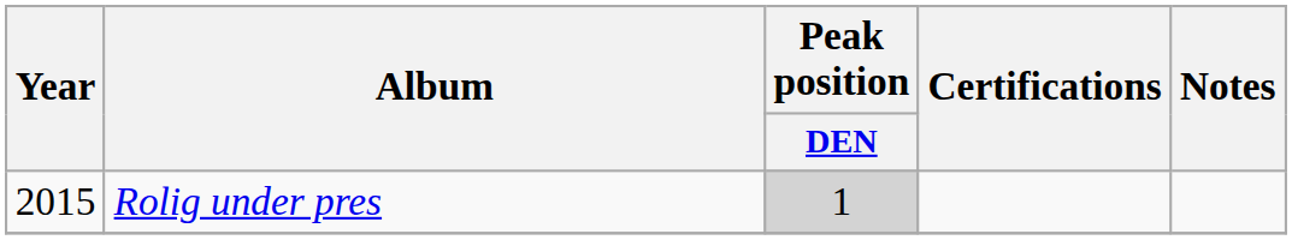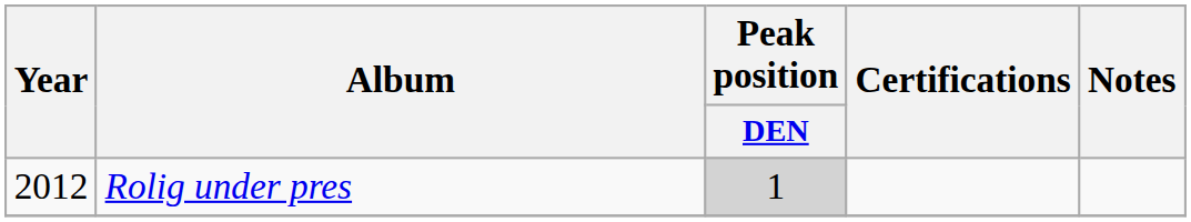 <table class="wikitable plainrowheaders" style="text-align:center;">
 <tr>
 <th scope="col" rowspan="2">Year</th>
 <th scope="col" rowspan="2" style="width:16em;">Album</th>
 <th scope="col">Peak position</th>
 <th scope="col" rowspan="2">Certifications</th>
 <th scope="col" rowspan="2">Notes</th>
 </tr>
 <tr>
 <th scope="col" style="width:3em;font-size:85%;"><a href='#'>DEN</a></th>
 </tr>
 <tr>
-<td>2015</td>
+<td>2012</td>
 <td style="text-align:left;"><em><a href='#'>Rolig under pres</a></em></td>
 <td style="background: lightgrey;">1</td>
 <td style="text-align:left;"></td>
 <td style="text-align:left;"></td>
 </tr>
 <tr>
 </tr>
 </table>
